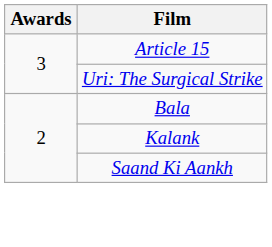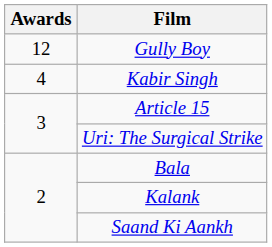 <table class="wikitable plainrowheaders" style="text-align:center;">
 <tr>
 <th scope="col" style="width:55px;">Awards</th>
 <th scope="col" style="text-align:center;">Film</th>
+</tr>
+<tr>
+<td scope="row" style="text-align:center">12</td>
+<td><em><a href='#'>Gully Boy</a></em></td>
+</tr>
+<tr>
+<td scope="row" style="text-align:center">4</td>
+<td><em><a href='#'>Kabir Singh</a></em></td>
 </tr>
 <tr>
 <td rowspan="2">3</td>
 <td><a href='#'><em>Article 15</em></a></td>
 </tr>
 <tr>
 <td><em><a href='#'>Uri: The Surgical Strike</a></em></td>
 </tr>
 <tr>
 <td rowspan="3">2</td>
 <td><a href='#'><em>Bala</em></a></td>
 </tr>
 <tr>
 <td><em><a href='#'>Kalank</a></em></td>
 </tr>
 <tr>
 <td><em><a href='#'>Saand Ki Aankh</a></em></td>
 </tr>
 </table>
